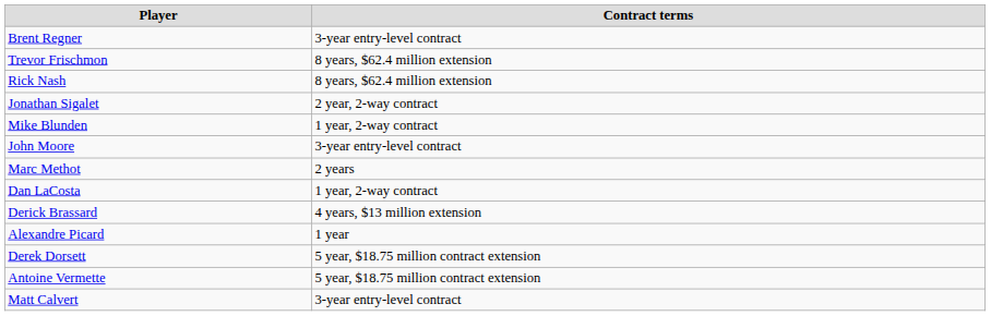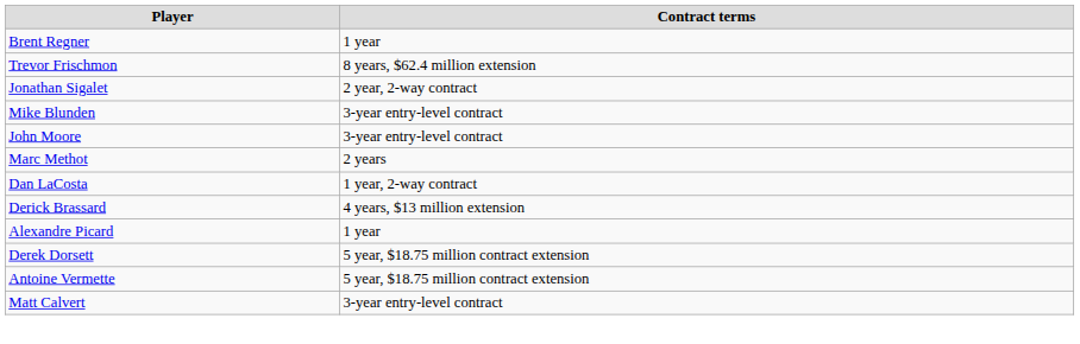 <table class="wikitable" style="width:90%;">
 <tr style="text-align:center; background:#ddd;">
 <td><strong>Player</strong></td>
 <td><strong>Contract terms</strong></td>
 </tr>
 <tr>
 <td><a href='#'>Brent Regner</a></td>
-<td>3-year entry-level contract</td>
+<td>1 year</td>
 </tr>
 <tr>
 <td><a href='#'>Trevor Frischmon</a></td>
-<td>8 years, $62.4 million extension</td>
-</tr>
-<tr>
-<td><a href='#'>Rick Nash</a></td>
 <td>8 years, $62.4 million extension</td>
 </tr>
 <tr>
 <td><a href='#'>Jonathan Sigalet</a></td>
 <td>2 year, 2-way contract</td>
 </tr>
 <tr>
 <td><a href='#'>Mike Blunden</a></td>
-<td>1 year, 2-way contract</td>
+<td>3-year entry-level contract</td>
 </tr>
 <tr>
 <td><a href='#'>John Moore</a></td>
 <td>3-year entry-level contract</td>
 </tr>
 <tr>
 <td><a href='#'>Marc Methot</a></td>
 <td>2 years</td>
 </tr>
 <tr>
 <td><a href='#'>Dan LaCosta</a></td>
 <td>1 year, 2-way contract</td>
 </tr>
 <tr>
 <td><a href='#'>Derick Brassard</a></td>
 <td>4 years, $13 million extension</td>
 </tr>
 <tr>
 <td><a href='#'>Alexandre Picard</a></td>
 <td>1 year</td>
 </tr>
 <tr>
 <td><a href='#'>Derek Dorsett</a></td>
 <td>5 year, $18.75 million contract extension</td>
 </tr>
 <tr>
 <td><a href='#'>Antoine Vermette</a></td>
 <td>5 year, $18.75 million contract extension</td>
 </tr>
 <tr>
 <td><a href='#'>Matt Calvert</a></td>
 <td>3-year entry-level contract</td>
 </tr>
 </table>
